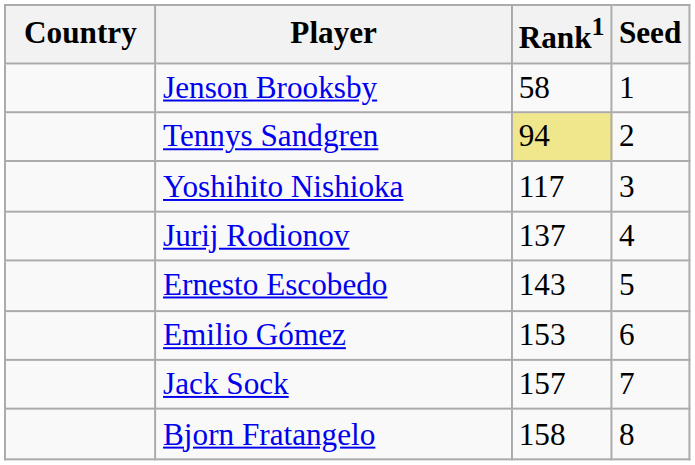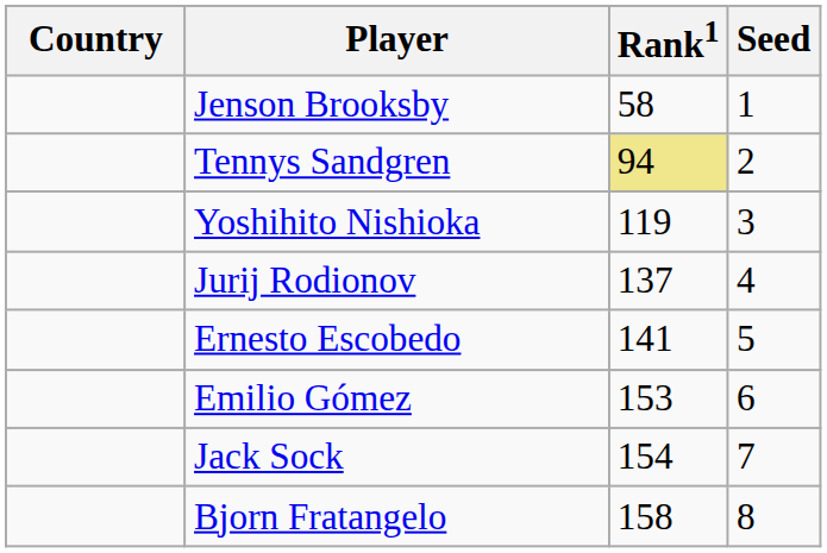 <table class="sortable wikitable">
 <tr>
 <th width="70">Country</th>
 <th width="175">Player</th>
 <th>Rank<sup>1</sup></th>
 <th>Seed</th>
 </tr>
 <tr>
 <td></td>
 <td><a href='#'>Jenson Brooksby</a></td>
 <td>58</td>
 <td>1</td>
 </tr>
 <tr>
 <td></td>
 <td><a href='#'>Tennys Sandgren</a></td>
 <td style="background: khaki;">94</td>
 <td>2</td>
 </tr>
 <tr>
 <td></td>
 <td><a href='#'>Yoshihito Nishioka</a></td>
-<td>117</td>
+<td>119</td>
 <td>3</td>
 </tr>
 <tr>
 <td></td>
 <td><a href='#'>Jurij Rodionov</a></td>
 <td>137</td>
 <td>4</td>
 </tr>
 <tr>
 <td></td>
 <td><a href='#'>Ernesto Escobedo</a></td>
-<td>143</td>
+<td>141</td>
 <td>5</td>
 </tr>
 <tr>
 <td></td>
 <td><a href='#'>Emilio Gómez</a></td>
 <td>153</td>
 <td>6</td>
 </tr>
 <tr>
 <td></td>
 <td><a href='#'>Jack Sock</a></td>
-<td>157</td>
+<td>154</td>
 <td>7</td>
 </tr>
 <tr>
 <td></td>
 <td><a href='#'>Bjorn Fratangelo</a></td>
 <td>158</td>
 <td>8</td>
 </tr>
 </table>
